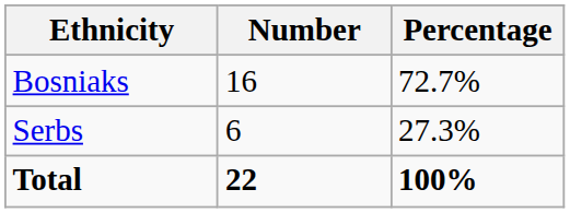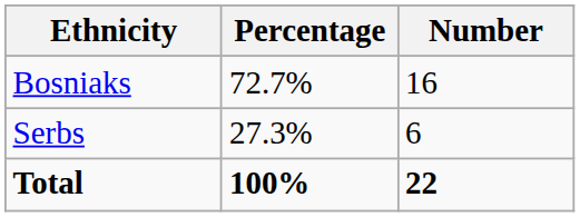 <table class="wikitable">
 <tr>
 <th width="100px">Ethnicity</th>
+<th width="80px">Percentage</th>
 <th width="80px">Number</th>
-<th width="80px">Percentage</th>
 </tr>
 <tr>
 <td><a href='#'>Bosniaks</a></td>
+<td>72.7%</td>
 <td>16</td>
-<td>72.7%</td>
 </tr>
 <tr>
 <td><a href='#'>Serbs</a></td>
+<td>27.3%</td>
 <td>6</td>
-<td>27.3%</td>
 </tr>
 <tr>
 <td><strong>Total</strong></td>
+<td><strong>100%</strong></td>
 <td><strong>22</strong></td>
-<td><strong>100%</strong></td>
 </tr>
 </table>
